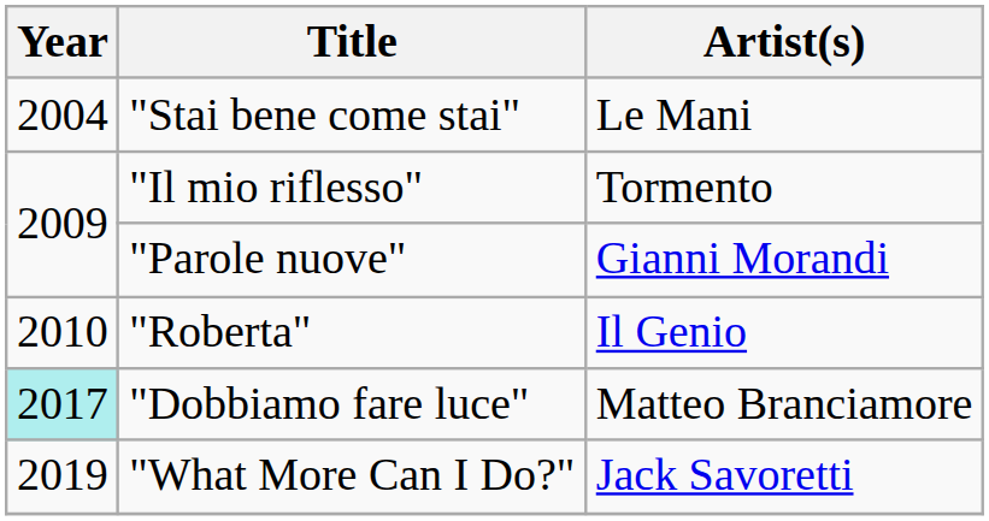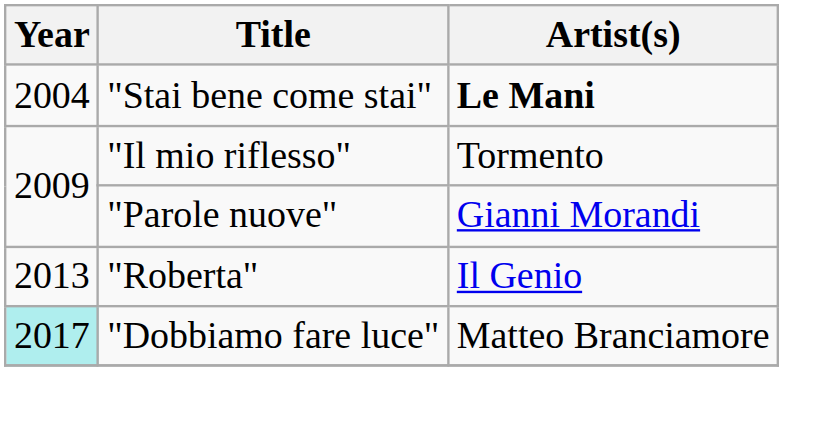 <table class="wikitable">
 <tr>
 <th>Year</th>
 <th>Title</th>
 <th>Artist(s)</th>
 </tr>
 <tr>
 <td>2004</td>
 <td>"Stai bene come stai"</td>
-<td>Le Mani</td>
+<td><strong>Le Mani</strong></td>
 </tr>
 <tr>
 <td rowspan="2">2009</td>
 <td>"Il mio riflesso"</td>
 <td>Tormento</td>
 </tr>
 <tr>
 <td>"Parole nuove"</td>
 <td><a href='#'>Gianni Morandi</a></td>
 </tr>
 <tr>
-<td>2010</td>
+<td>2013</td>
 <td>"Roberta"</td>
 <td><a href='#'>Il Genio</a></td>
 </tr>
 <tr>
 <td style="background: paleturquoise;">2017</td>
 <td>"Dobbiamo fare luce"</td>
 <td>Matteo Branciamore</td>
 </tr>
 <tr>
-<td>2019</td>
-<td>"What More Can I Do?"</td>
-<td><a href='#'>Jack Savoretti</a></td>
-</tr>
-<tr>
 </tr>
 </table>
